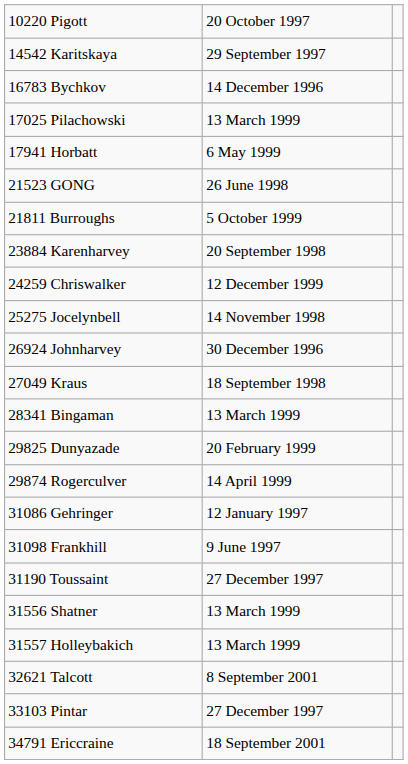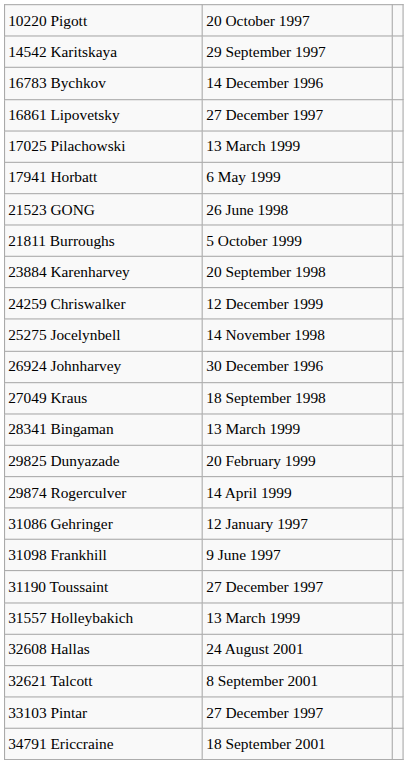 <table class="wikitable" style="font-size: 89%; float: left; width: 26em; margin-right: 1em; height: 700px">
 <tr>
 <td>10220 Pigott</td>
 <td>20 October 1997</td>
 <td></td>
 </tr>
 <tr>
 <td>14542 Karitskaya</td>
 <td>29 September 1997</td>
 <td></td>
 </tr>
 <tr>
 <td>16783 Bychkov</td>
 <td>14 December 1996</td>
+<td></td>
+</tr>
+<tr>
+<td>16861 Lipovetsky</td>
+<td>27 December 1997</td>
 <td></td>
 </tr>
 <tr>
 <td>17025 Pilachowski</td>
 <td>13 March 1999</td>
 <td></td>
 </tr>
 <tr>
 <td>17941 Horbatt</td>
 <td>6 May 1999</td>
 <td></td>
 </tr>
 <tr>
 <td>21523 GONG</td>
 <td>26 June 1998</td>
 <td></td>
 </tr>
 <tr>
 <td>21811 Burroughs</td>
 <td>5 October 1999</td>
 <td></td>
 </tr>
 <tr>
 <td>23884 Karenharvey</td>
 <td>20 September 1998</td>
 <td></td>
 </tr>
 <tr>
 <td>24259 Chriswalker</td>
 <td>12 December 1999</td>
 <td></td>
 </tr>
 <tr>
 <td>25275 Jocelynbell</td>
 <td>14 November 1998</td>
 <td></td>
 </tr>
 <tr>
 <td>26924 Johnharvey</td>
 <td>30 December 1996</td>
 <td></td>
 </tr>
 <tr>
 <td>27049 Kraus</td>
 <td>18 September 1998</td>
 <td></td>
 </tr>
 <tr>
 <td>28341 Bingaman</td>
 <td>13 March 1999</td>
 <td></td>
 </tr>
 <tr>
 <td>29825 Dunyazade</td>
 <td>20 February 1999</td>
 <td></td>
 </tr>
 <tr>
 <td>29874 Rogerculver</td>
 <td>14 April 1999</td>
 <td></td>
 </tr>
 <tr>
 <td>31086 Gehringer</td>
 <td>12 January 1997</td>
 <td></td>
 </tr>
 <tr>
 <td>31098 Frankhill</td>
 <td>9 June 1997</td>
 <td></td>
 </tr>
 <tr>
 <td>31190 Toussaint</td>
 <td>27 December 1997</td>
 <td></td>
 </tr>
 <tr>
-<td>31556 Shatner</td>
+<td>31557 Holleybakich</td>
 <td>13 March 1999</td>
 <td></td>
 </tr>
 <tr>
-<td>31557 Holleybakich</td>
-<td>13 March 1999</td>
+<td>32608 Hallas</td>
+<td>24 August 2001</td>
 <td></td>
 </tr>
 <tr>
 <td>32621 Talcott</td>
 <td>8 September 2001</td>
 <td></td>
 </tr>
 <tr>
 <td>33103 Pintar</td>
 <td>27 December 1997</td>
 <td></td>
 </tr>
 <tr>
 <td>34791 Ericcraine</td>
 <td>18 September 2001</td>
 <td></td>
 </tr>
 </table>
